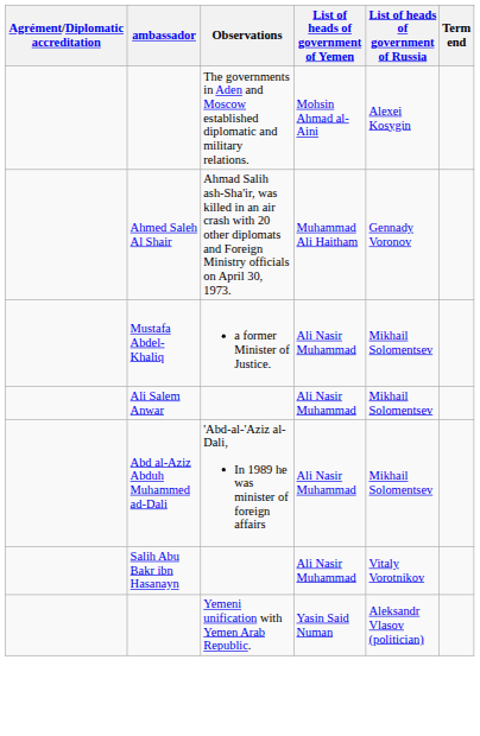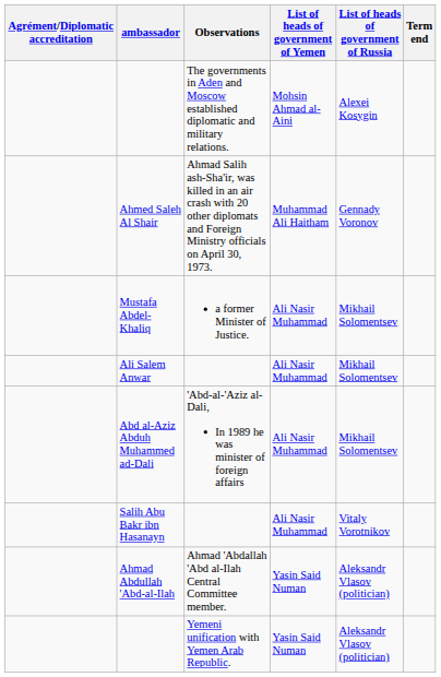 <table class="wikitable sortable">
 <tr>
 <th><a href='#'>Agrément</a>/<a href='#'>Diplomatic accreditation</a></th>
 <th><a href='#'>ambassador</a></th>
 <th>Observations</th>
 <th><a href='#'>List of heads of government of Yemen</a></th>
 <th><a href='#'>List of heads of government of Russia</a></th>
 <th>Term end</th>
 </tr>
 <tr>
 <td></td>
 <td></td>
 <td>The governments in <a href='#'>Aden</a> and <a href='#'>Moscow</a> established diplomatic and military relations.</td>
 <td><a href='#'>Mohsin Ahmad al-Aini</a></td>
 <td><a href='#'>Alexei Kosygin</a></td>
 <td></td>
 </tr>
 <tr>
 <td></td>
 <td><a href='#'>Ahmed Saleh Al Shair</a></td>
 <td>Ahmad Salih ash-Sha'ir, was killed in an air crash with 20 other diplomats and Foreign Ministry officials on April 30, 1973.</td>
 <td><a href='#'>Muhammad Ali Haitham</a></td>
 <td><a href='#'>Gennady Voronov</a></td>
 <td></td>
 </tr>
 <tr>
 <td></td>
 <td><a href='#'>Mustafa Abdel-Khaliq</a></td>
 <td><br><ul><li>a former Minister of Justice.</li></ul></td>
 <td><a href='#'>Ali Nasir Muhammad</a></td>
 <td><a href='#'>Mikhail Solomentsev</a></td>
 <td></td>
 </tr>
 <tr>
 <td></td>
 <td><a href='#'>Ali Salem Anwar</a></td>
 <td></td>
 <td><a href='#'>Ali Nasir Muhammad</a></td>
 <td><a href='#'>Mikhail Solomentsev</a></td>
 <td></td>
 </tr>
 <tr>
 <td></td>
 <td><a href='#'>Abd al-Aziz Abduh Muhammed ad-Dali</a></td>
 <td>'Abd-al-'Aziz al-Dali,<br><ul><li>In 1989 he was  minister of foreign affairs</li></ul></td>
 <td><a href='#'>Ali Nasir Muhammad</a></td>
 <td><a href='#'>Mikhail Solomentsev</a></td>
 <td></td>
 </tr>
 <tr>
 <td></td>
 <td><a href='#'>Salih Abu Bakr ibn Hasanayn</a></td>
 <td></td>
 <td><a href='#'>Ali Nasir Muhammad</a></td>
 <td><a href='#'>Vitaly Vorotnikov</a></td>
 <td></td>
 </tr>
 <tr>
 <td></td>
+<td><a href='#'>Ahmad Abdullah 'Abd-al-Ilah</a></td>
+<td>Ahmad 'Abdallah 'Abd al-Ilah Central Committee member.</td>
+<td><a href='#'>Yasin Said Numan</a></td>
+<td><a href='#'>Aleksandr Vlasov (politician)</a></td>
+<td></td>
+</tr>
+<tr>
+<td></td>
 <td></td>
 <td><a href='#'>Yemeni unification</a> with <a href='#'>Yemen Arab Republic</a>.</td>
 <td><a href='#'>Yasin Said Numan</a></td>
 <td><a href='#'>Aleksandr Vlasov (politician)</a></td>
 <td></td>
 </tr>
 </table>
